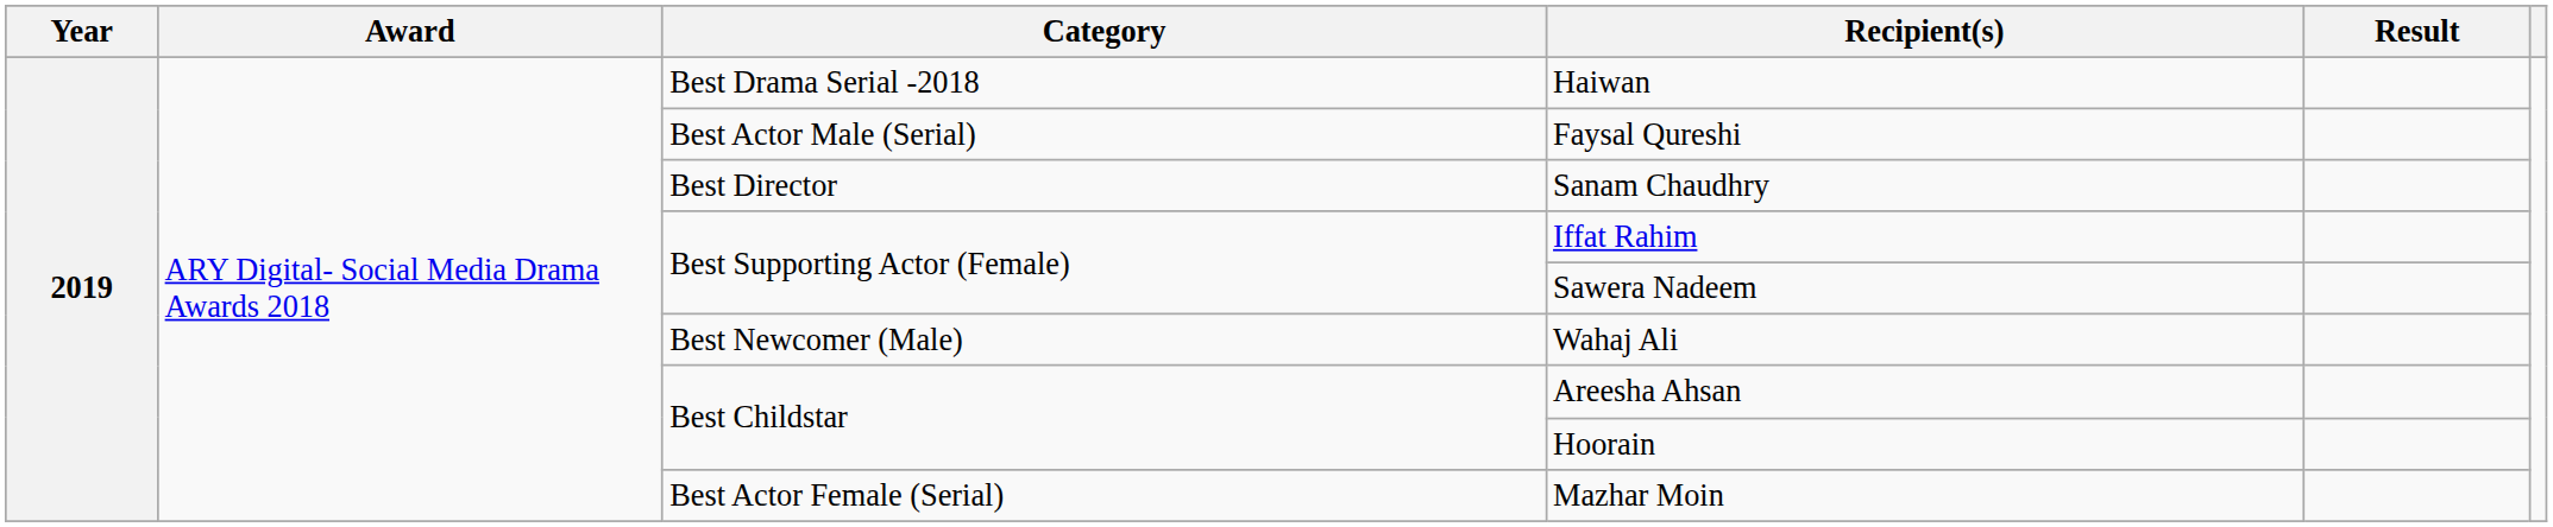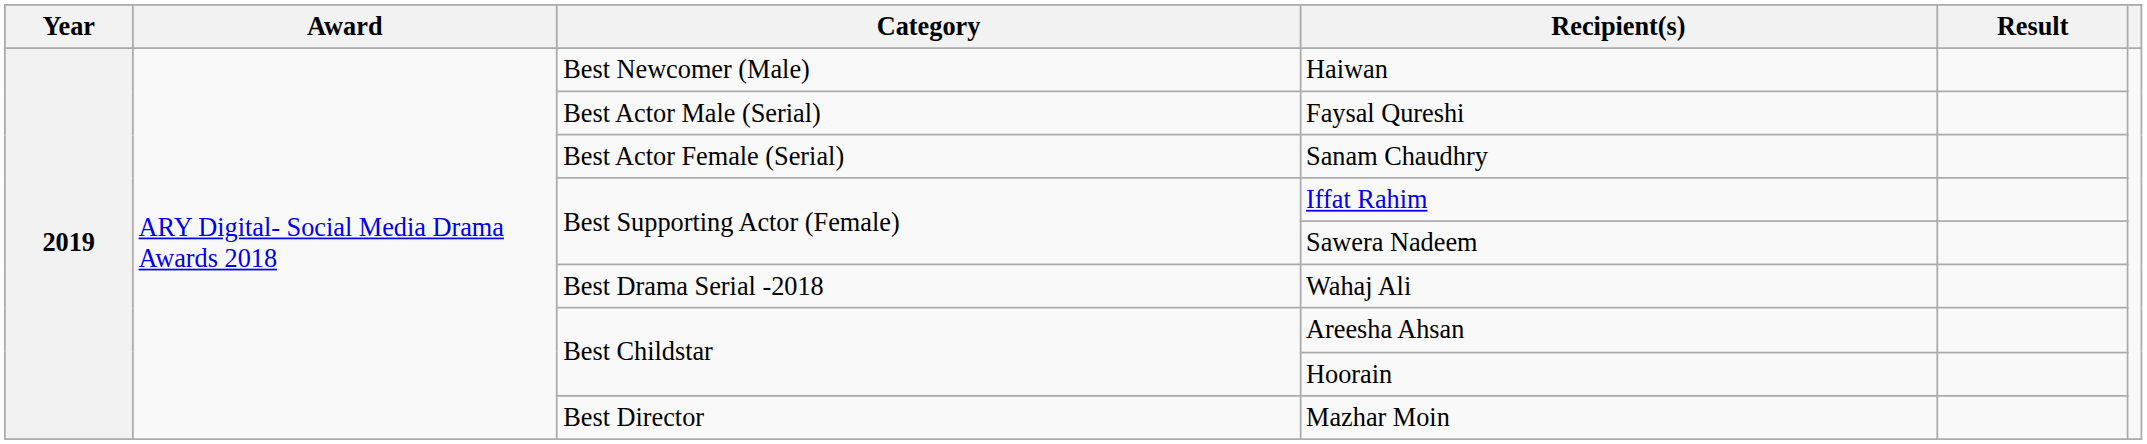 <table class="wikitable" width="78%" style="font-size: 95%;">
 <tr style="background:#ccc; text-align:center;">
 <th scope="col" width="6%">Year</th>
 <th scope="col" width="20%">Award</th>
 <th scope="col" width="35%">Category</th>
 <th scope="col" width="30%">Recipient(s)</th>
 <th scope="col" width="10%">Result</th>
 <th></th>
 </tr>
 <tr>
 <th rowspan="9">2019</th>
 <td rowspan="9"><a href='#'>ARY Digital- Social Media Drama Awards 2018</a></td>
-<td>Best Drama Serial -2018</td>
+<td>Best Newcomer (Male)</td>
 <td>Haiwan</td>
 <td></td>
 <td rowspan="9"></td>
 </tr>
 <tr>
 <td>Best Actor Male (Serial)</td>
 <td>Faysal Qureshi</td>
 <td></td>
 </tr>
 <tr>
-<td>Best Director</td>
+<td>Best Actor Female (Serial)</td>
 <td>Sanam Chaudhry</td>
 <td></td>
 </tr>
 <tr>
 <td rowspan=2>Best Supporting Actor (Female)</td>
 <td><a href='#'>Iffat Rahim</a></td>
 <td></td>
 </tr>
 <tr>
 <td>Sawera Nadeem</td>
 <td></td>
 </tr>
 <tr>
-<td>Best Newcomer (Male)</td>
+<td>Best Drama Serial -2018</td>
 <td>Wahaj Ali</td>
 <td></td>
 </tr>
 <tr>
 <td rowspan=2>Best Childstar</td>
 <td>Areesha Ahsan</td>
 <td></td>
 </tr>
 <tr>
 <td>Hoorain</td>
 <td></td>
 </tr>
 <tr>
-<td>Best Actor Female (Serial)</td>
+<td>Best Director</td>
 <td>Mazhar Moin</td>
 <td></td>
 </tr>
 </table>
